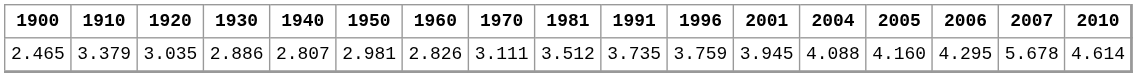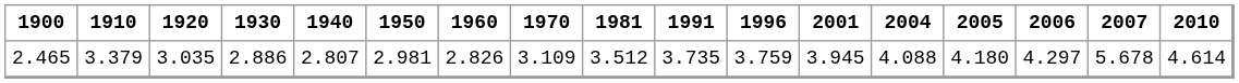 <table align="center" rules="all" cellspacing="0" cellpadding="4" style="border: 1px solid #999; border-right: 2px solid #999; border-bottom:2px solid #999">
 <tr>
 <th>1900</th>
 <th>1910</th>
 <th>1920</th>
 <th>1930</th>
 <th>1940</th>
 <th>1950</th>
 <th>1960</th>
 <th>1970</th>
 <th>1981</th>
 <th>1991</th>
 <th>1996</th>
 <th>2001</th>
 <th>2004</th>
 <th>2005</th>
 <th>2006</th>
 <th>2007</th>
 <th>2010</th>
 </tr>
 <tr>
 <td align=center>2.465</td>
 <td align=center>3.379</td>
 <td align=center>3.035</td>
 <td align=center>2.886</td>
 <td align=center>2.807</td>
 <td align=center>2.981</td>
 <td align=center>2.826</td>
-<td align=center>3.111</td>
+<td align=center>3.109</td>
 <td align=center>3.512</td>
 <td align=center>3.735</td>
 <td align=center>3.759</td>
 <td align=center>3.945</td>
 <td align=center>4.088</td>
-<td align=center>4.160</td>
-<td align=center>4.295</td>
+<td align=center>4.180</td>
+<td align=center>4.297</td>
 <td align=center>5.678</td>
 <td align=center>4.614</td>
 </tr>
 </table>
